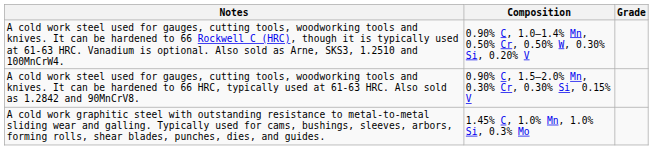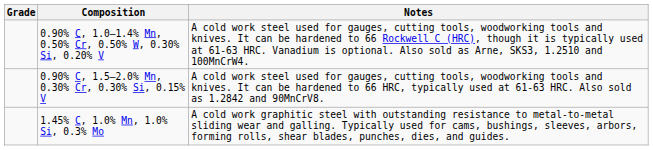 <table class="wikitable">
 <tr>
+<th>Grade</th>
+<th>Composition</th>
 <th>Notes</th>
-<th>Composition</th>
-<th>Grade</th>
 </tr>
 <tr>
+<td></td>
+<td>0.90% <a href='#'>C</a>, 1.0–1.4% <a href='#'>Mn</a>, 0.50% <a href='#'>Cr</a>, 0.50% <a href='#'>W</a>, 0.30% <a href='#'>Si</a>, 0.20% <a href='#'>V</a></td>
 <td>A cold work steel used for gauges, cutting tools, woodworking tools and knives. It can be hardened to 66 <a href='#'>Rockwell C (HRC)</a>, though it is typically used at 61-63 HRC. Vanadium is optional.  Also sold as Arne, SKS3, 1.2510 and 100MnCrW4.</td>
-<td>0.90% <a href='#'>C</a>, 1.0–1.4% <a href='#'>Mn</a>, 0.50% <a href='#'>Cr</a>, 0.50% <a href='#'>W</a>, 0.30% <a href='#'>Si</a>, 0.20% <a href='#'>V</a></td>
-<td></td>
 </tr>
 <tr>
+<td></td>
+<td>0.90% <a href='#'>C</a>, 1.5–2.0% <a href='#'>Mn</a>, 0.30% <a href='#'>Cr</a>, 0.30% <a href='#'>Si</a>, 0.15% <a href='#'>V</a></td>
 <td>A cold work steel used for gauges, cutting tools, woodworking tools and knives. It can be hardened to 66 HRC, typically used at 61-63 HRC.  Also sold as 1.2842 and 90MnCrV8.</td>
-<td>0.90% <a href='#'>C</a>, 1.5–2.0% <a href='#'>Mn</a>, 0.30% <a href='#'>Cr</a>, 0.30% <a href='#'>Si</a>, 0.15% <a href='#'>V</a></td>
-<td></td>
 </tr>
 <tr>
+<td></td>
+<td>1.45% <a href='#'>C</a>, 1.0% <a href='#'>Mn</a>, 1.0% <a href='#'>Si</a>, 0.3% <a href='#'>Mo</a></td>
 <td>A cold work graphitic steel with outstanding resistance to metal-to-metal sliding wear and galling. Typically used for cams, bushings, sleeves, arbors, forming rolls, shear blades, punches, dies, and guides.</td>
-<td>1.45% <a href='#'>C</a>, 1.0% <a href='#'>Mn</a>, 1.0% <a href='#'>Si</a>, 0.3% <a href='#'>Mo</a></td>
-<td></td>
 </tr>
 </table>
